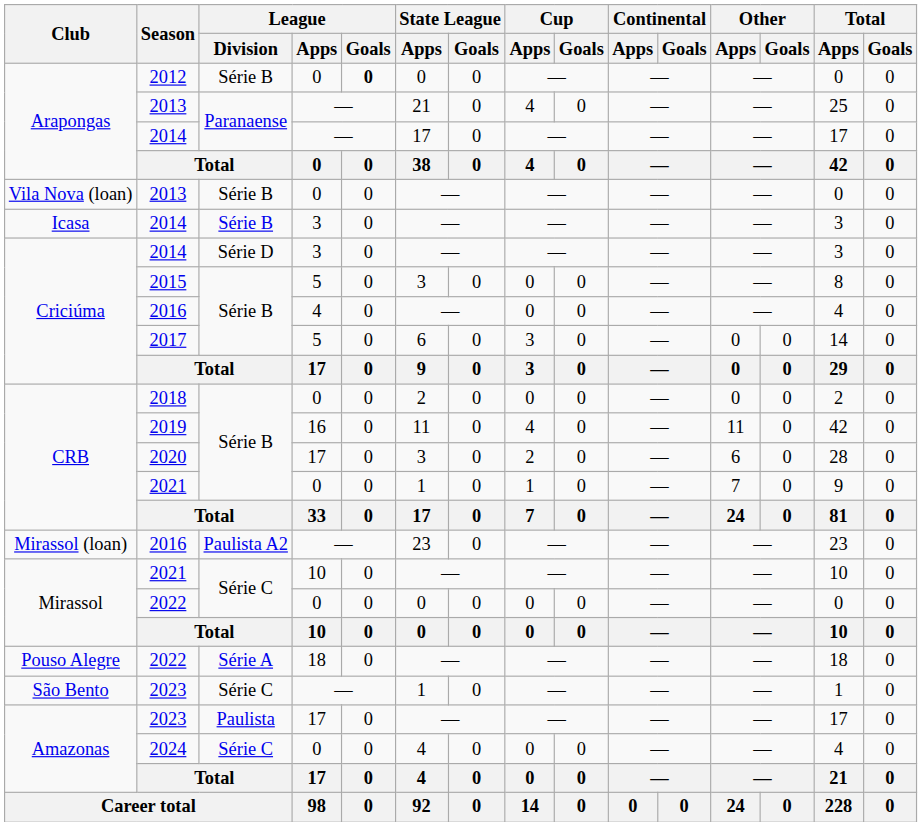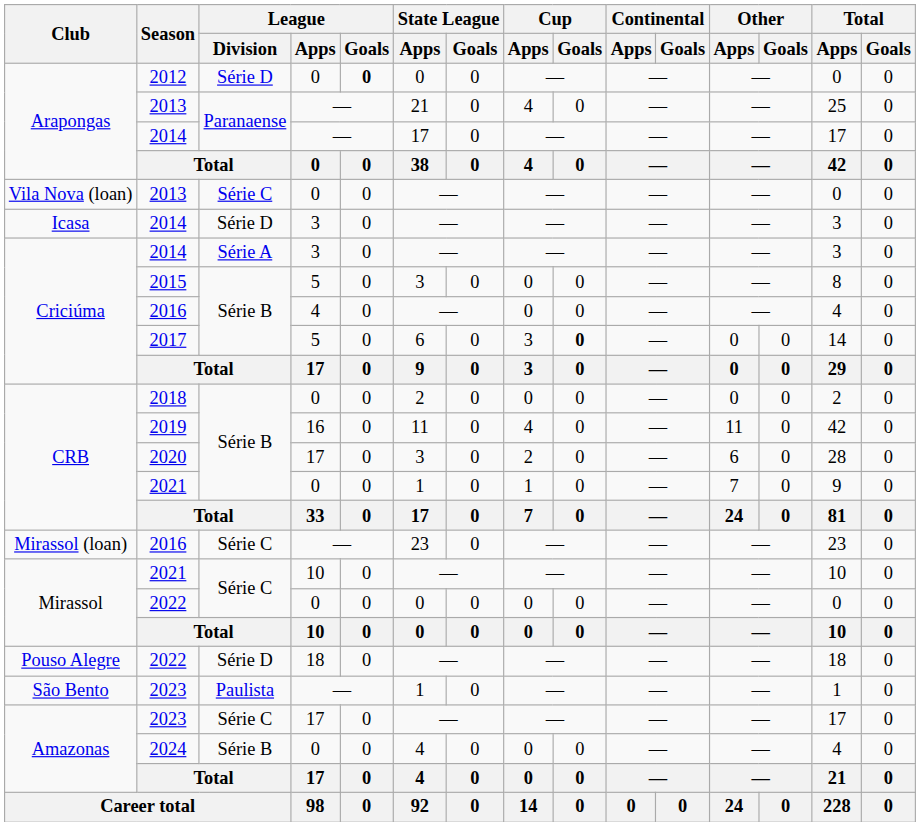 <table class="wikitable" style="text-align: center">
 <tr>
 <th rowspan="2">Club</th>
 <th rowspan="2">Season</th>
 <th colspan="3">League</th>
 <th colspan="2">State League</th>
 <th colspan="2">Cup</th>
 <th colspan="2">Continental</th>
 <th colspan="2">Other</th>
 <th colspan="2">Total</th>
 </tr>
 <tr>
 <th>Division</th>
 <th>Apps</th>
 <th>Goals</th>
 <th>Apps</th>
 <th>Goals</th>
 <th>Apps</th>
 <th>Goals</th>
 <th>Apps</th>
 <th>Goals</th>
 <th>Apps</th>
 <th>Goals</th>
 <th>Apps</th>
 <th>Goals</th>
 </tr>
 <tr>
 <td rowspan="4"><a href='#'>Arapongas</a></td>
 <td><a href='#'>2012</a></td>
-<td>Série B</td>
+<td><a href='#'>Série D</a></td>
 <td>0</td>
 <td><strong>0</strong></td>
 <td>0</td>
 <td>0</td>
 <td colspan="2">—</td>
 <td colspan="2">—</td>
 <td colspan="2">—</td>
 <td>0</td>
 <td>0</td>
 </tr>
 <tr>
 <td><a href='#'>2013</a></td>
 <td rowspan="2"><a href='#'>Paranaense</a></td>
 <td colspan="2">—</td>
 <td>21</td>
 <td>0</td>
 <td>4</td>
 <td>0</td>
 <td colspan="2">—</td>
 <td colspan="2">—</td>
 <td>25</td>
 <td>0</td>
 </tr>
 <tr>
 <td><a href='#'>2014</a></td>
 <td colspan="2">—</td>
 <td>17</td>
 <td>0</td>
 <td colspan="2">—</td>
 <td colspan="2">—</td>
 <td colspan="2">—</td>
 <td>17</td>
 <td>0</td>
 </tr>
 <tr>
 <th colspan="2">Total</th>
 <th>0</th>
 <th>0</th>
 <th>38</th>
 <th>0</th>
 <th>4</th>
 <th>0</th>
 <th colspan="2">—</th>
 <th colspan="2">—</th>
 <th>42</th>
 <th>0</th>
 </tr>
 <tr>
 <td><a href='#'>Vila Nova</a> (loan)</td>
 <td><a href='#'>2013</a></td>
-<td>Série B</td>
+<td><a href='#'>Série C</a></td>
 <td>0</td>
 <td>0</td>
 <td colspan="2">—</td>
 <td colspan="2">—</td>
 <td colspan="2">—</td>
 <td colspan="2">—</td>
 <td>0</td>
 <td>0</td>
 </tr>
 <tr>
 <td><a href='#'>Icasa</a></td>
 <td><a href='#'>2014</a></td>
-<td><a href='#'>Série B</a></td>
+<td>Série D</td>
 <td>3</td>
 <td>0</td>
 <td colspan="2">—</td>
 <td colspan="2">—</td>
 <td colspan="2">—</td>
 <td colspan="2">—</td>
 <td>3</td>
 <td>0</td>
 </tr>
 <tr>
 <td rowspan="5"><a href='#'>Criciúma</a></td>
 <td><a href='#'>2014</a></td>
-<td>Série D</td>
+<td><a href='#'>Série A</a></td>
 <td>3</td>
 <td>0</td>
 <td colspan="2">—</td>
 <td colspan="2">—</td>
 <td colspan="2">—</td>
 <td colspan="2">—</td>
 <td>3</td>
 <td>0</td>
 </tr>
 <tr>
 <td><a href='#'>2015</a></td>
 <td rowspan="3">Série B</td>
 <td>5</td>
 <td>0</td>
 <td>3</td>
 <td>0</td>
 <td>0</td>
 <td>0</td>
 <td colspan="2">—</td>
 <td colspan="2">—</td>
 <td>8</td>
 <td>0</td>
 </tr>
 <tr>
 <td><a href='#'>2016</a></td>
 <td>4</td>
 <td>0</td>
 <td colspan="2">—</td>
 <td>0</td>
 <td>0</td>
 <td colspan="2">—</td>
 <td colspan="2">—</td>
 <td>4</td>
 <td>0</td>
 </tr>
 <tr>
 <td><a href='#'>2017</a></td>
 <td>5</td>
 <td>0</td>
 <td>6</td>
 <td>0</td>
 <td>3</td>
-<td>0</td>
+<td><strong>0</strong></td>
 <td colspan="2">—</td>
 <td>0</td>
 <td>0</td>
 <td>14</td>
 <td>0</td>
 </tr>
 <tr>
 <th colspan="2">Total</th>
 <th>17</th>
 <th>0</th>
 <th>9</th>
 <th>0</th>
 <th>3</th>
 <th>0</th>
 <th colspan="2">—</th>
 <th>0</th>
 <th>0</th>
 <th>29</th>
 <th>0</th>
 </tr>
 <tr>
 <td rowspan="5"><a href='#'>CRB</a></td>
 <td><a href='#'>2018</a></td>
 <td rowspan="4">Série B</td>
 <td>0</td>
 <td>0</td>
 <td>2</td>
 <td>0</td>
 <td>0</td>
 <td>0</td>
 <td colspan="2">—</td>
 <td>0</td>
 <td>0</td>
 <td>2</td>
 <td>0</td>
 </tr>
 <tr>
 <td><a href='#'>2019</a></td>
 <td>16</td>
 <td>0</td>
 <td>11</td>
 <td>0</td>
 <td>4</td>
 <td>0</td>
 <td colspan="2">—</td>
 <td>11</td>
 <td>0</td>
 <td>42</td>
 <td>0</td>
 </tr>
 <tr>
 <td><a href='#'>2020</a></td>
 <td>17</td>
 <td>0</td>
 <td>3</td>
 <td>0</td>
 <td>2</td>
 <td>0</td>
 <td colspan="2">—</td>
 <td>6</td>
 <td>0</td>
 <td>28</td>
 <td>0</td>
 </tr>
 <tr>
 <td><a href='#'>2021</a></td>
 <td>0</td>
 <td>0</td>
 <td>1</td>
 <td>0</td>
 <td>1</td>
 <td>0</td>
 <td colspan="2">—</td>
 <td>7</td>
 <td>0</td>
 <td>9</td>
 <td>0</td>
 </tr>
 <tr>
 <th colspan="2">Total</th>
 <th>33</th>
 <th>0</th>
 <th>17</th>
 <th>0</th>
 <th>7</th>
 <th>0</th>
 <th colspan="2">—</th>
 <th>24</th>
 <th>0</th>
 <th>81</th>
 <th>0</th>
 </tr>
 <tr>
 <td><a href='#'>Mirassol</a> (loan)</td>
 <td><a href='#'>2016</a></td>
-<td><a href='#'>Paulista A2</a></td>
+<td>Série C</td>
 <td colspan="2">—</td>
 <td>23</td>
 <td>0</td>
 <td colspan="2">—</td>
 <td colspan="2">—</td>
 <td colspan="2">—</td>
 <td>23</td>
 <td>0</td>
 </tr>
 <tr>
 <td rowspan="3">Mirassol</td>
 <td><a href='#'>2021</a></td>
 <td rowspan="2">Série C</td>
 <td>10</td>
 <td>0</td>
 <td colspan="2">—</td>
 <td colspan="2">—</td>
 <td colspan="2">—</td>
 <td colspan="2">—</td>
 <td>10</td>
 <td>0</td>
 </tr>
 <tr>
 <td><a href='#'>2022</a></td>
 <td>0</td>
 <td>0</td>
 <td>0</td>
 <td>0</td>
 <td>0</td>
 <td>0</td>
 <td colspan="2">—</td>
 <td colspan="2">—</td>
 <td>0</td>
 <td>0</td>
 </tr>
 <tr>
 <th colspan="2">Total</th>
 <th>10</th>
 <th>0</th>
 <th>0</th>
 <th>0</th>
 <th>0</th>
 <th>0</th>
 <th colspan="2">—</th>
 <th colspan="2">—</th>
 <th>10</th>
 <th>0</th>
 </tr>
 <tr>
 <td><a href='#'>Pouso Alegre</a></td>
 <td><a href='#'>2022</a></td>
-<td><a href='#'>Série A</a></td>
+<td>Série D</td>
 <td>18</td>
 <td>0</td>
 <td colspan="2">—</td>
 <td colspan="2">—</td>
 <td colspan="2">—</td>
 <td colspan="2">—</td>
 <td>18</td>
 <td>0</td>
 </tr>
 <tr>
 <td><a href='#'>São Bento</a></td>
 <td><a href='#'>2023</a></td>
-<td>Série C</td>
+<td><a href='#'>Paulista</a></td>
 <td colspan="2">—</td>
 <td>1</td>
 <td>0</td>
 <td colspan="2">—</td>
 <td colspan="2">—</td>
 <td colspan="2">—</td>
 <td>1</td>
 <td>0</td>
 </tr>
 <tr>
 <td rowspan="3"><a href='#'>Amazonas</a></td>
 <td><a href='#'>2023</a></td>
-<td><a href='#'>Paulista</a></td>
+<td>Série C</td>
 <td>17</td>
 <td>0</td>
 <td colspan="2">—</td>
 <td colspan="2">—</td>
 <td colspan="2">—</td>
 <td colspan="2">—</td>
 <td>17</td>
 <td>0</td>
 </tr>
 <tr>
 <td><a href='#'>2024</a></td>
-<td><a href='#'>Série C</a></td>
+<td>Série B</td>
 <td>0</td>
 <td>0</td>
 <td>4</td>
 <td>0</td>
 <td>0</td>
 <td>0</td>
 <td colspan="2">—</td>
 <td colspan="2">—</td>
 <td>4</td>
 <td>0</td>
 </tr>
 <tr>
 <th colspan="2">Total</th>
 <th>17</th>
 <th>0</th>
 <th>4</th>
 <th>0</th>
 <th>0</th>
 <th>0</th>
 <th colspan="2">—</th>
 <th colspan="2">—</th>
 <th>21</th>
 <th>0</th>
 </tr>
 <tr>
 <th colspan="3"><strong>Career total</strong></th>
 <th>98</th>
 <th>0</th>
 <th>92</th>
 <th>0</th>
 <th>14</th>
 <th>0</th>
 <th>0</th>
 <th>0</th>
 <th>24</th>
 <th>0</th>
 <th>228</th>
 <th>0</th>
 </tr>
 </table>
